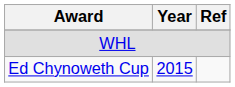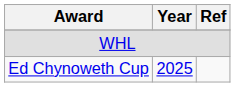 <table class="wikitable">
 <tr>
 <th>Award</th>
 <th>Year</th>
 <th>Ref</th>
 </tr>
 <tr>
 </tr>
 <tr bgcolor="#e0e0e0" align="center">
 <td colspan="3"><a href='#'>WHL</a></td>
 </tr>
 <tr>
 <td><a href='#'>Ed Chynoweth Cup</a></td>
-<td><a href='#'>2015</a></td>
+<td><a href='#'>2025</a></td>
 <td></td>
 </tr>
 </table>
